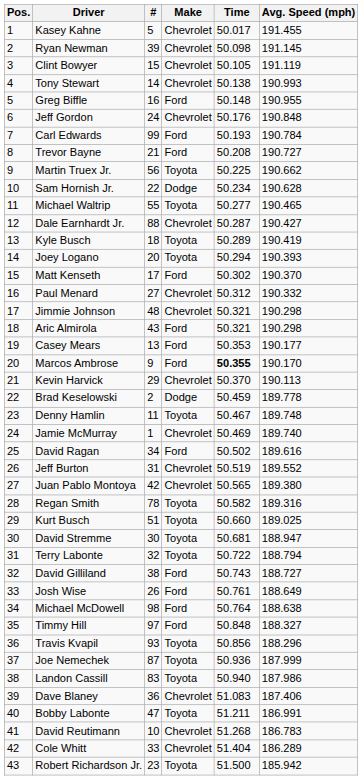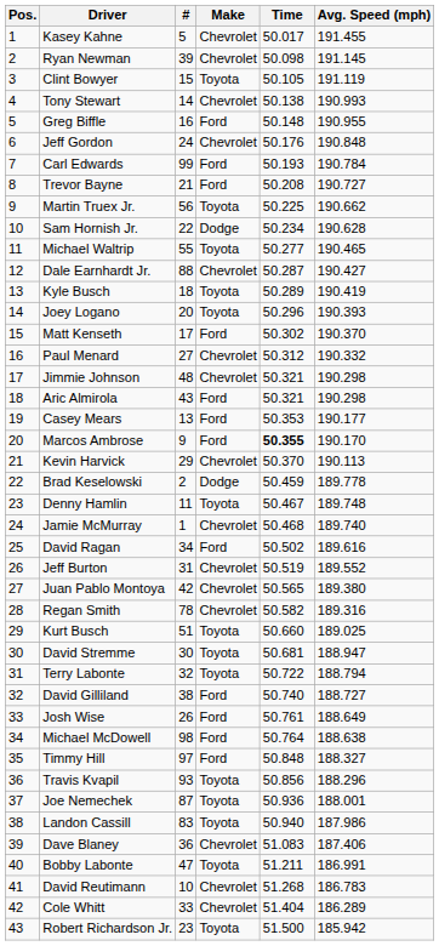 <table class="wikitable">
 <tr>
 <th>Pos.</th>
 <th>Driver</th>
 <th>#</th>
 <th>Make</th>
 <th>Time</th>
 <th>Avg. Speed (mph)</th>
 </tr>
 <tr>
 <td>1</td>
 <td>Kasey Kahne</td>
 <td>5</td>
 <td>Chevrolet</td>
 <td>50.017  </td>
 <td>191.455  </td>
 </tr>
 <tr>
 <td>2</td>
 <td>Ryan Newman</td>
 <td>39</td>
 <td>Chevrolet</td>
 <td>50.098  </td>
 <td>191.145  </td>
 </tr>
 <tr>
 <td>3</td>
 <td>Clint Bowyer</td>
 <td>15</td>
-<td>Chevrolet</td>
+<td>Toyota</td>
 <td>50.105  </td>
 <td>191.119  </td>
 </tr>
 <tr>
 <td>4</td>
 <td>Tony Stewart</td>
 <td>14</td>
 <td>Chevrolet</td>
 <td>50.138  </td>
 <td>190.993  </td>
 </tr>
 <tr>
 <td>5</td>
 <td>Greg Biffle</td>
 <td>16</td>
 <td>Ford</td>
 <td>50.148  </td>
 <td>190.955  </td>
 </tr>
 <tr>
 <td>6</td>
 <td>Jeff Gordon</td>
 <td>24</td>
 <td>Chevrolet</td>
 <td>50.176  </td>
 <td>190.848  </td>
 </tr>
 <tr>
 <td>7</td>
 <td>Carl Edwards</td>
 <td>99</td>
 <td>Ford</td>
 <td>50.193  </td>
 <td>190.784  </td>
 </tr>
 <tr>
 <td>8</td>
 <td>Trevor Bayne</td>
 <td>21</td>
 <td>Ford</td>
 <td>50.208  </td>
 <td>190.727  </td>
 </tr>
 <tr>
 <td>9</td>
 <td>Martin Truex Jr.</td>
 <td>56</td>
 <td>Toyota</td>
 <td>50.225  </td>
 <td>190.662  </td>
 </tr>
 <tr>
 <td>10</td>
 <td>Sam Hornish Jr.</td>
 <td>22</td>
 <td>Dodge</td>
 <td>50.234  </td>
 <td>190.628  </td>
 </tr>
 <tr>
 <td>11</td>
 <td>Michael Waltrip</td>
 <td>55</td>
 <td>Toyota</td>
 <td>50.277  </td>
 <td>190.465  </td>
 </tr>
 <tr>
 <td>12</td>
 <td>Dale Earnhardt Jr.</td>
 <td>88</td>
 <td>Chevrolet</td>
 <td>50.287  </td>
 <td>190.427  </td>
 </tr>
 <tr>
 <td>13</td>
 <td>Kyle Busch</td>
 <td>18</td>
 <td>Toyota</td>
 <td>50.289  </td>
 <td>190.419  </td>
 </tr>
 <tr>
 <td>14</td>
 <td>Joey Logano</td>
 <td>20</td>
 <td>Toyota</td>
-<td>50.294  </td>
+<td>50.296  </td>
 <td>190.393  </td>
 </tr>
 <tr>
 <td>15</td>
 <td>Matt Kenseth</td>
 <td>17</td>
 <td>Ford</td>
 <td>50.302  </td>
 <td>190.370  </td>
 </tr>
 <tr>
 <td>16</td>
 <td>Paul Menard</td>
 <td>27</td>
 <td>Chevrolet</td>
 <td>50.312  </td>
 <td>190.332  </td>
 </tr>
 <tr>
 <td>17</td>
 <td>Jimmie Johnson</td>
 <td>48</td>
 <td>Chevrolet</td>
 <td>50.321  </td>
 <td>190.298  </td>
 </tr>
 <tr>
 <td>18</td>
 <td>Aric Almirola</td>
 <td>43</td>
 <td>Ford</td>
 <td>50.321  </td>
 <td>190.298  </td>
 </tr>
 <tr>
 <td>19</td>
 <td>Casey Mears</td>
 <td>13</td>
 <td>Ford</td>
 <td>50.353  </td>
 <td>190.177  </td>
 </tr>
 <tr>
 <td>20</td>
 <td>Marcos Ambrose</td>
 <td>9</td>
 <td>Ford</td>
 <td><strong>50.355  </strong></td>
 <td>190.170  </td>
 </tr>
 <tr>
 <td>21</td>
 <td>Kevin Harvick</td>
 <td>29</td>
 <td>Chevrolet</td>
 <td>50.370  </td>
 <td>190.113  </td>
 </tr>
 <tr>
 <td>22</td>
 <td>Brad Keselowski</td>
 <td>2</td>
 <td>Dodge</td>
 <td>50.459  </td>
 <td>189.778  </td>
 </tr>
 <tr>
 <td>23</td>
 <td>Denny Hamlin</td>
 <td>11</td>
 <td>Toyota</td>
 <td>50.467  </td>
 <td>189.748  </td>
 </tr>
 <tr>
 <td>24</td>
 <td>Jamie McMurray</td>
 <td>1</td>
 <td>Chevrolet</td>
-<td>50.469  </td>
+<td>50.468  </td>
 <td>189.740  </td>
 </tr>
 <tr>
 <td>25</td>
 <td>David Ragan</td>
 <td>34</td>
 <td>Ford</td>
 <td>50.502  </td>
 <td>189.616  </td>
 </tr>
 <tr>
 <td>26</td>
 <td>Jeff Burton</td>
 <td>31</td>
 <td>Chevrolet</td>
 <td>50.519  </td>
 <td>189.552  </td>
 </tr>
 <tr>
 <td>27</td>
 <td>Juan Pablo Montoya</td>
 <td>42</td>
 <td>Chevrolet</td>
 <td>50.565  </td>
 <td>189.380  </td>
 </tr>
 <tr>
 <td>28</td>
 <td>Regan Smith</td>
 <td>78</td>
-<td>Toyota</td>
+<td>Chevrolet</td>
 <td>50.582  </td>
 <td>189.316  </td>
 </tr>
 <tr>
 <td>29</td>
 <td>Kurt Busch</td>
 <td>51</td>
 <td>Toyota</td>
 <td>50.660  </td>
 <td>189.025  </td>
 </tr>
 <tr>
 <td>30</td>
 <td>David Stremme</td>
 <td>30</td>
 <td>Toyota</td>
 <td>50.681  </td>
 <td>188.947  </td>
 </tr>
 <tr>
 <td>31</td>
 <td>Terry Labonte</td>
 <td>32</td>
 <td>Toyota</td>
 <td>50.722  </td>
 <td>188.794  </td>
 </tr>
 <tr>
 <td>32</td>
 <td>David Gilliland</td>
 <td>38</td>
 <td>Ford</td>
-<td>50.743  </td>
+<td>50.740  </td>
 <td>188.727  </td>
 </tr>
 <tr>
 <td>33</td>
 <td>Josh Wise</td>
 <td>26</td>
 <td>Ford</td>
 <td>50.761  </td>
 <td>188.649  </td>
 </tr>
 <tr>
 <td>34</td>
 <td>Michael McDowell</td>
 <td>98</td>
 <td>Ford</td>
 <td>50.764  </td>
 <td>188.638  </td>
 </tr>
 <tr>
 <td>35</td>
 <td>Timmy Hill</td>
 <td>97</td>
 <td>Ford</td>
 <td>50.848  </td>
 <td>188.327  </td>
 </tr>
 <tr>
 <td>36</td>
 <td>Travis Kvapil</td>
 <td>93</td>
 <td>Toyota</td>
 <td>50.856  </td>
 <td>188.296  </td>
 </tr>
 <tr>
 <td>37</td>
 <td>Joe Nemechek</td>
 <td>87</td>
 <td>Toyota</td>
 <td>50.936  </td>
-<td>187.999  </td>
+<td>188.001  </td>
 </tr>
 <tr>
 <td>38</td>
 <td>Landon Cassill</td>
 <td>83</td>
 <td>Toyota</td>
 <td>50.940  </td>
 <td>187.986  </td>
 </tr>
 <tr>
 <td>39</td>
 <td>Dave Blaney</td>
 <td>36</td>
 <td>Chevrolet</td>
 <td>51.083  </td>
 <td>187.406  </td>
 </tr>
 <tr>
 <td>40</td>
 <td>Bobby Labonte</td>
 <td>47</td>
 <td>Toyota</td>
 <td>51.211  </td>
 <td>186.991  </td>
 </tr>
 <tr>
 <td>41</td>
 <td>David Reutimann</td>
 <td>10</td>
 <td>Chevrolet</td>
 <td>51.268  </td>
 <td>186.783  </td>
 </tr>
 <tr>
 <td>42</td>
 <td>Cole Whitt</td>
 <td>33</td>
 <td>Chevrolet</td>
 <td>51.404  </td>
 <td>186.289  </td>
 </tr>
 <tr>
 <td>43</td>
 <td>Robert Richardson Jr.</td>
 <td>23</td>
 <td>Toyota</td>
 <td>51.500  </td>
 <td>185.942  </td>
 </tr>
 </table>
